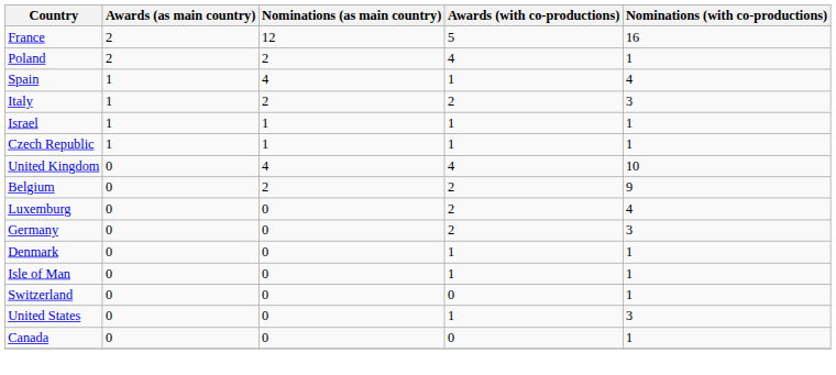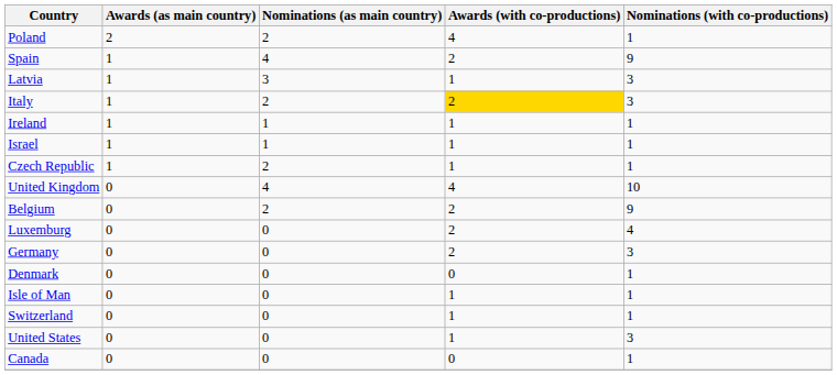 <table class="wikitable sortable">
 <tr>
 <th>Country</th>
 <th>Awards (as main country)</th>
 <th>Nominations (as main country)</th>
 <th>Awards (with co-productions)</th>
 <th>Nominations (with co-productions)</th>
-</tr>
-<tr>
-<td><a href='#'>France</a></td>
-<td>2</td>
-<td>12</td>
-<td>5</td>
-<td>16</td>
 </tr>
 <tr>
 <td><a href='#'>Poland</a></td>
 <td>2</td>
 <td>2</td>
 <td>4</td>
 <td>1</td>
 </tr>
 <tr>
 <td><a href='#'>Spain</a></td>
 <td>1</td>
 <td>4</td>
+<td>2</td>
+<td>9</td>
+</tr>
+<tr>
+<td><a href='#'>Latvia</a></td>
 <td>1</td>
-<td>4</td>
+<td>3</td>
+<td>1</td>
+<td>3</td>
 </tr>
 <tr>
 <td><a href='#'>Italy</a></td>
 <td>1</td>
 <td>2</td>
-<td>2</td>
+<td style="background: gold;">2</td>
 <td>3</td>
+</tr>
+<tr>
+<td><a href='#'>Ireland</a></td>
+<td>1</td>
+<td>1</td>
+<td>1</td>
+<td>1</td>
 </tr>
 <tr>
 <td><a href='#'>Israel</a></td>
 <td>1</td>
 <td>1</td>
 <td>1</td>
 <td>1</td>
 </tr>
 <tr>
 <td><a href='#'>Czech Republic</a></td>
 <td>1</td>
-<td>1</td>
+<td>2</td>
 <td>1</td>
 <td>1</td>
 </tr>
 <tr>
 <td><a href='#'>United Kingdom</a></td>
 <td>0</td>
 <td>4</td>
 <td>4</td>
 <td>10</td>
 </tr>
 <tr>
 <td><a href='#'>Belgium</a></td>
 <td>0</td>
 <td>2</td>
 <td>2</td>
 <td>9</td>
 </tr>
 <tr>
 <td><a href='#'>Luxemburg</a></td>
 <td>0</td>
 <td>0</td>
 <td>2</td>
 <td>4</td>
 </tr>
 <tr>
 <td><a href='#'>Germany</a></td>
 <td>0</td>
 <td>0</td>
 <td>2</td>
 <td>3</td>
 </tr>
 <tr>
 <td><a href='#'>Denmark</a></td>
 <td>0</td>
 <td>0</td>
-<td>1</td>
+<td>0</td>
 <td>1</td>
 </tr>
 <tr>
 <td><a href='#'>Isle of Man</a></td>
 <td>0</td>
 <td>0</td>
 <td>1</td>
 <td>1</td>
 </tr>
 <tr>
 <td><a href='#'>Switzerland</a></td>
 <td>0</td>
 <td>0</td>
-<td>0</td>
+<td>1</td>
 <td>1</td>
 </tr>
 <tr>
 <td><a href='#'>United States</a></td>
 <td>0</td>
 <td>0</td>
 <td>1</td>
 <td>3</td>
 </tr>
 <tr>
 <td><a href='#'>Canada</a></td>
 <td>0</td>
 <td>0</td>
 <td>0</td>
 <td>1</td>
 </tr>
 <tr>
 </tr>
 </table>
